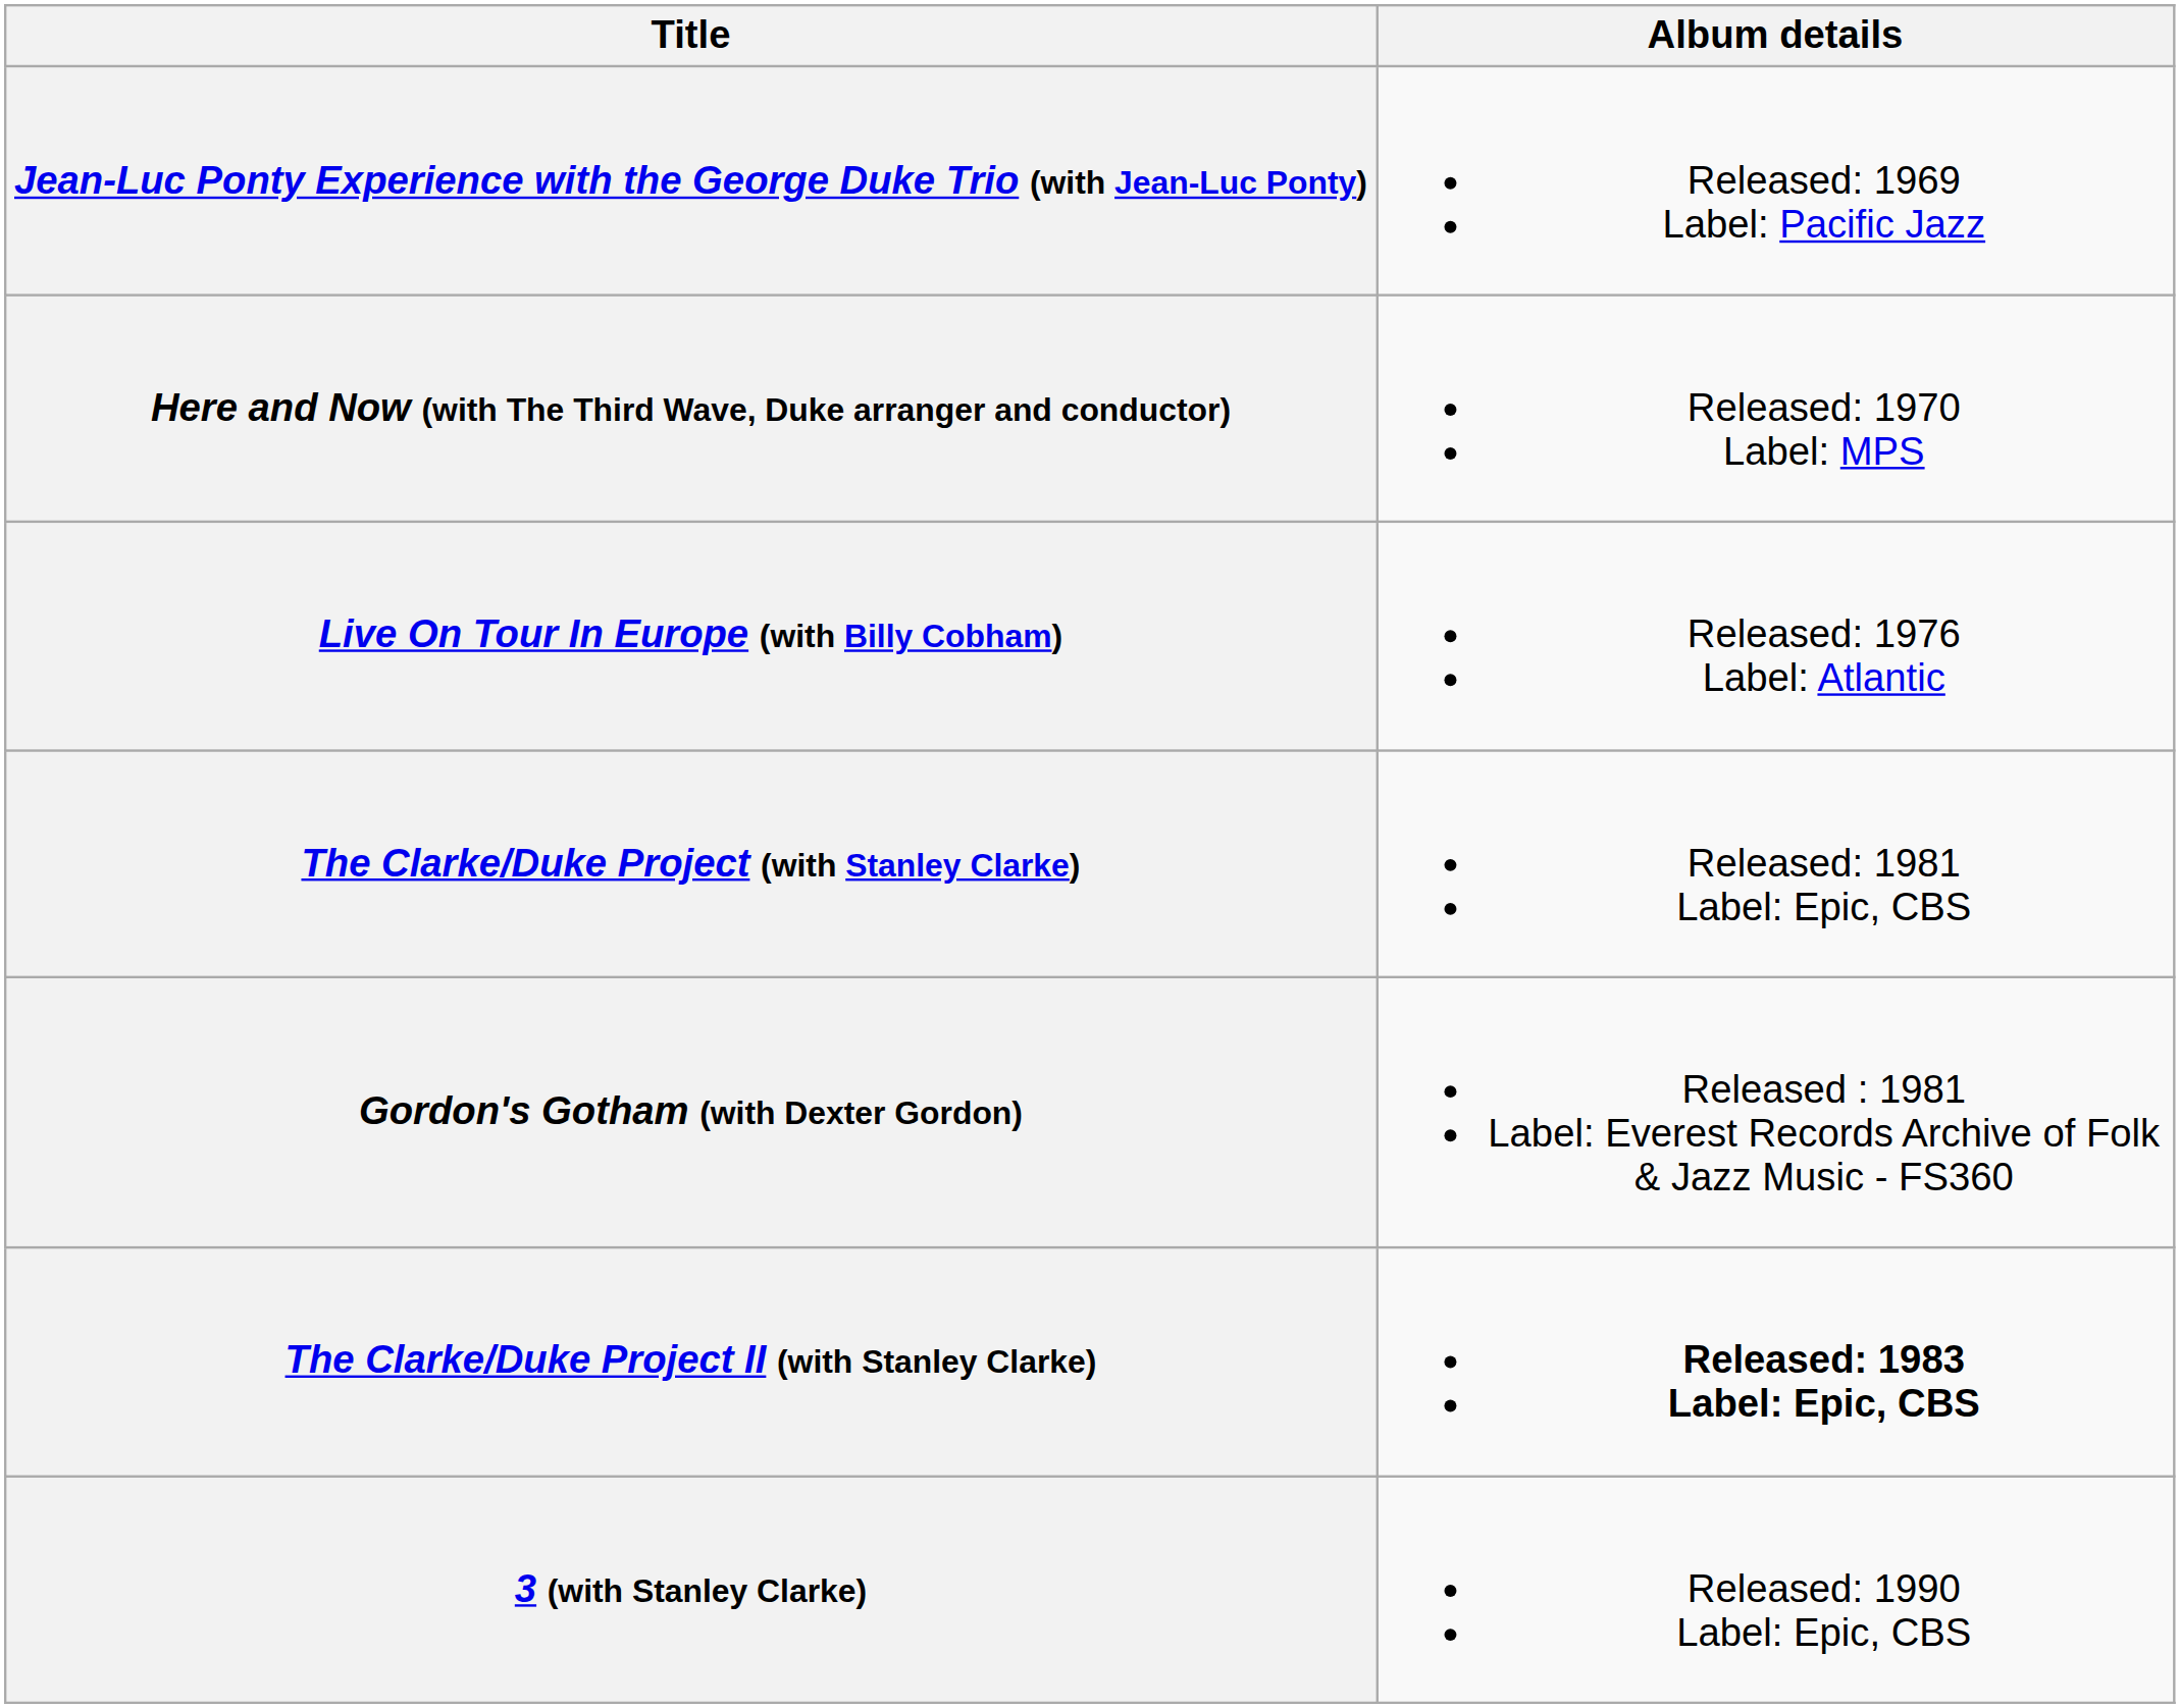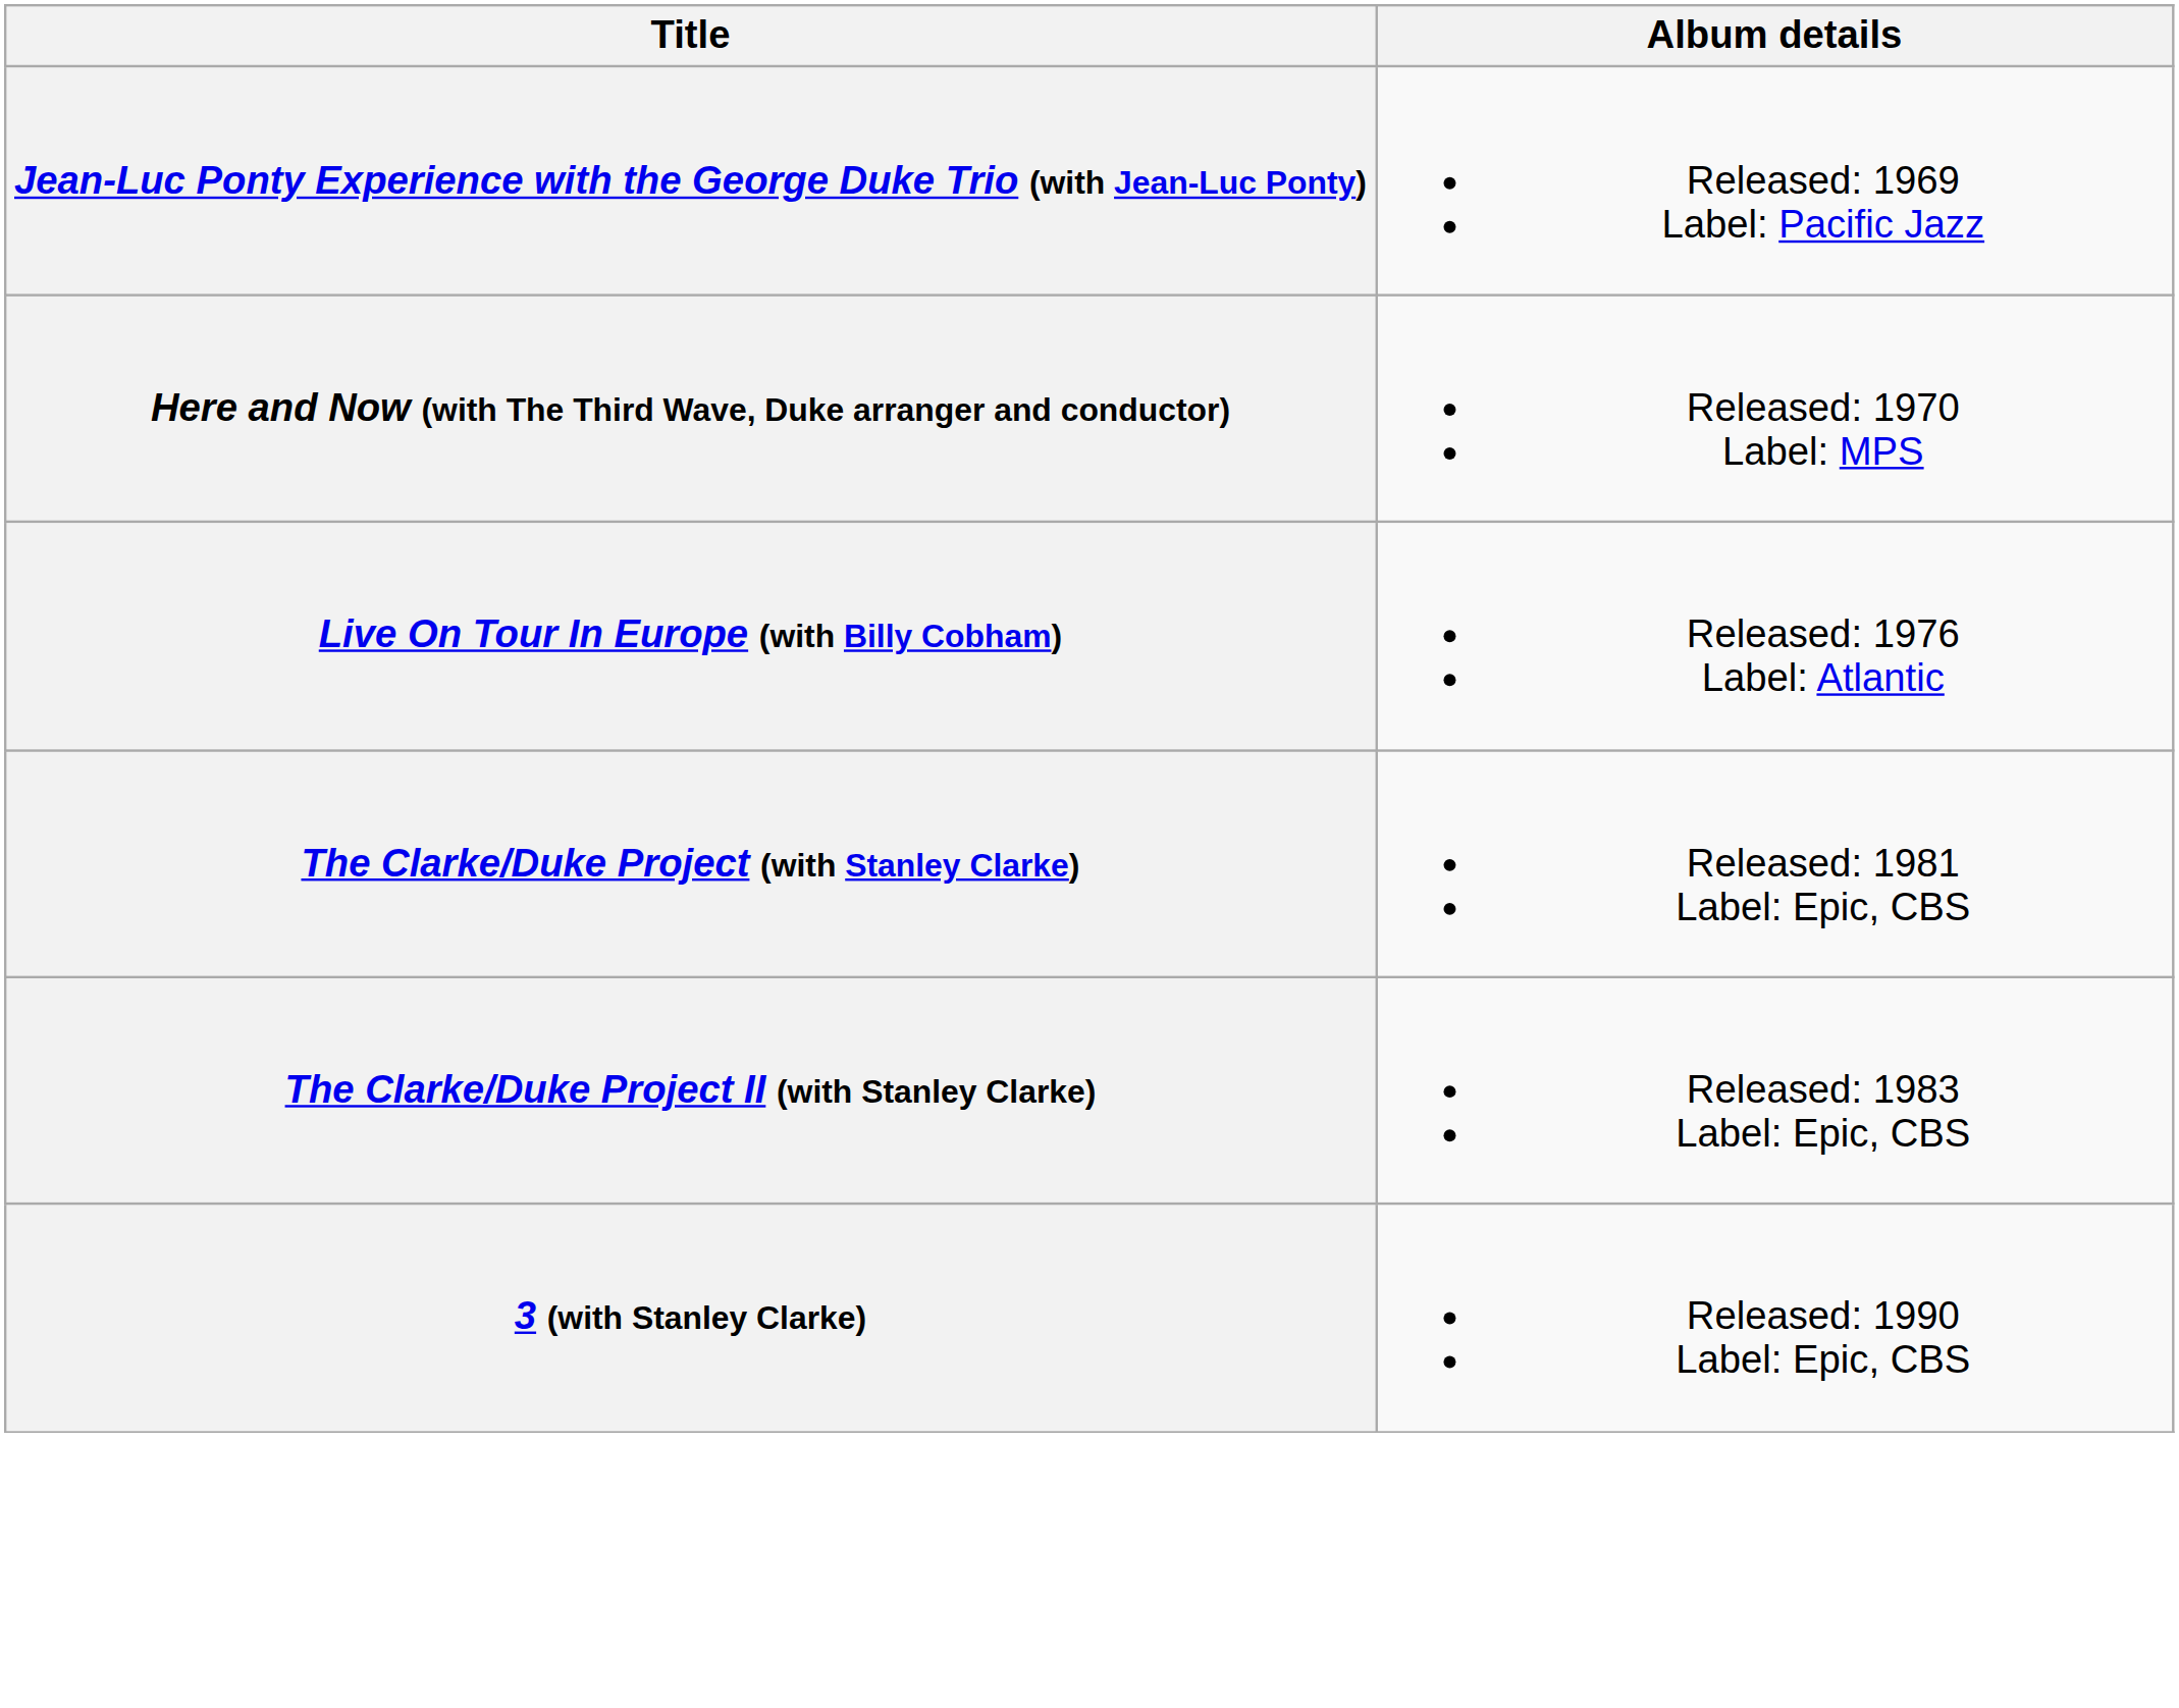 <table class="wikitable plainrowheaders" style="text-align:center;" border="1">
 <tr>
 <th scope="col" rowspan="1">Title</th>
 <th scope="col" rowspan="1" style="width:20em;">Album details</th>
 </tr>
 <tr>
 <th scope="row"><em><a href='#'>Jean-Luc Ponty Experience with the George Duke Trio</a></em> <small>(with <a href='#'>Jean-Luc Ponty</a>)</small></th>
 <td><br><ul><li>Released: 1969</li><li>Label: <a href='#'>Pacific Jazz</a></li></ul></td>
 </tr>
 <tr>
 <th scope="row"><em>Here and Now</em> <small>(with The Third Wave, Duke arranger and conductor)</small></th>
 <td><br><ul><li>Released: 1970</li><li>Label: <a href='#'>MPS</a></li></ul></td>
 </tr>
 <tr>
 <th scope="row"><em><a href='#'>Live On Tour In Europe</a></em> <small>(with <a href='#'>Billy Cobham</a>)</small></th>
 <td><br><ul><li>Released: 1976</li><li>Label: <a href='#'>Atlantic</a></li></ul></td>
 </tr>
 <tr>
 <th scope="row"><em><a href='#'>The Clarke/Duke Project</a></em> <small>(with <a href='#'>Stanley Clarke</a>)</small></th>
 <td><br><ul><li>Released: 1981</li><li>Label: Epic, CBS</li></ul></td>
 </tr>
 <tr>
-<th scope="row"><em>Gordon's Gotham</em> <small>(with Dexter Gordon)</small></th>
-<td><br><ul><li>Released : 1981</li><li>Label: Everest Records Archive of Folk & Jazz Music - FS360</li></ul></td>
-</tr>
-<tr>
 <th scope="row"><em><a href='#'>The Clarke/Duke Project II</a></em> <small>(with Stanley Clarke)</small></th>
-<td><strong><br><ul><li>Released: 1983</li><li>Label: Epic, CBS</li></ul></strong></td>
+<td><br><ul><li>Released: 1983</li><li>Label: Epic, CBS</li></ul></td>
 </tr>
 <tr>
 <th scope="row"><em><a href='#'>3</a></em> <small>(with Stanley Clarke)</small></th>
 <td><br><ul><li>Released: 1990</li><li>Label: Epic, CBS</li></ul></td>
 </tr>
 <tr>
 </tr>
 </table>
